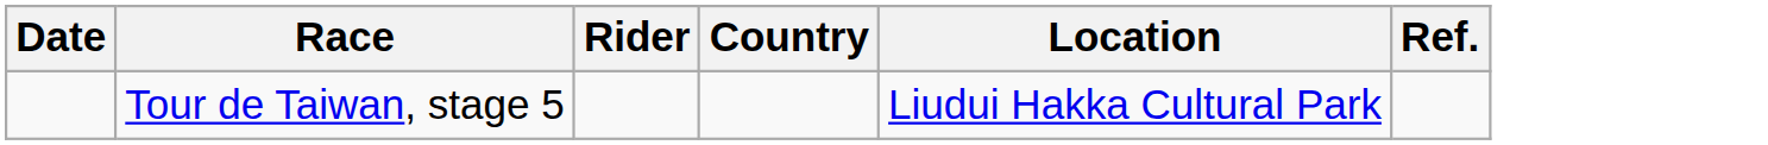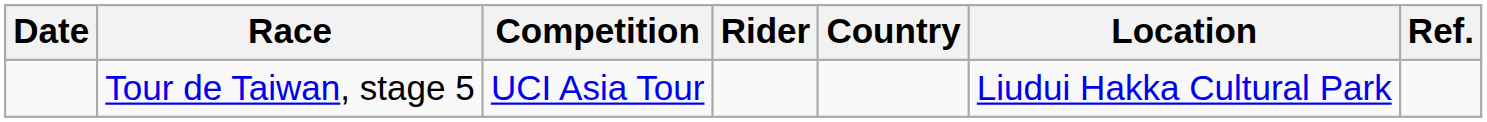 <table class="wikitable sortable">
 <tr>
 <th>Date</th>
 <th>Race</th>
+<th>Competition</th>
 <th>Rider</th>
 <th>Country</th>
 <th>Location</th>
 <th class="unsortable">Ref.</th>
 </tr>
 <tr>
 <td></td>
 <td><a href='#'>Tour de Taiwan</a>, stage 5</td>
+<td><a href='#'>UCI Asia Tour</a></td>
 <td></td>
 <td></td>
 <td><a href='#'>Liudui Hakka Cultural Park</a></td>
 <td align="center"></td>
 </tr>
 </table>
